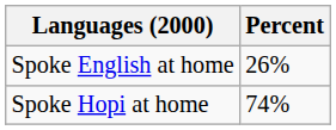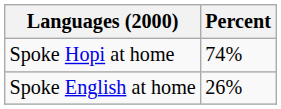 <table class="wikitable sortable collapsible" style="font-size: 90%;">
 <tr>
 <th>Languages (2000) </th>
 <th>Percent</th>
 </tr>
 <tr>
+<td>Spoke <a href='#'>Hopi</a> at home</td>
+<td>74%</td>
+</tr>
+<tr>
 <td>Spoke <a href='#'>English</a> at home</td>
 <td>26%</td>
 </tr>
-<tr>
-<td>Spoke <a href='#'>Hopi</a> at home</td>
-<td>74%</td>
-</tr>
 </table>
